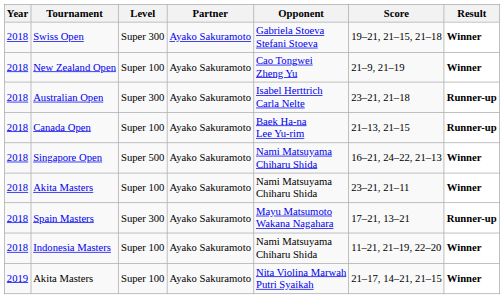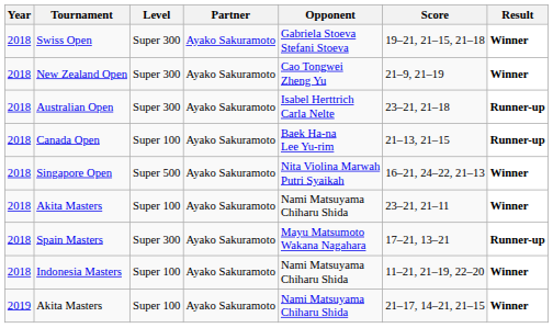 <table class="sortable wikitable" style="font-size: 90%;">
 <tr>
 <th>Year</th>
 <th>Tournament</th>
 <th>Level</th>
 <th>Partner</th>
 <th>Opponent</th>
 <th>Score</th>
 <th>Result</th>
 </tr>
 <tr>
 <td align="center"><a href='#'>2018</a></td>
 <td align="left"><a href='#'>Swiss Open</a></td>
 <td align="left">Super 300</td>
 <td align="left"> <a href='#'>Ayako Sakuramoto</a></td>
 <td align="left"> <a href='#'>Gabriela Stoeva</a><br> <a href='#'>Stefani Stoeva</a></td>
 <td align="left">19–21, 21–15, 21–18</td>
 <td style="text-align:left; background:white"> <strong>Winner</strong></td>
 </tr>
 <tr>
 <td align="center"><a href='#'>2018</a></td>
 <td align="left"><a href='#'>New Zealand Open</a></td>
-<td align="left">Super 100</td>
+<td align="left">Super 300</td>
 <td align="left"> Ayako Sakuramoto</td>
 <td align="left"> <a href='#'>Cao Tongwei</a><br> <a href='#'>Zheng Yu</a></td>
 <td align="left">21–9, 21–19</td>
 <td style="text-align:left; background:white"> <strong>Winner</strong></td>
 </tr>
 <tr>
 <td align="center"><a href='#'>2018</a></td>
 <td align="left"><a href='#'>Australian Open</a></td>
 <td align="left">Super 300</td>
 <td align="left"> Ayako Sakuramoto</td>
 <td align="left"> <a href='#'>Isabel Herttrich</a><br> <a href='#'>Carla Nelte</a></td>
 <td align="left">23–21, 21–18</td>
 <td style="text-align:left; background:white"> <strong>Runner-up</strong></td>
 </tr>
 <tr>
 <td align="center"><a href='#'>2018</a></td>
 <td align="left"><a href='#'>Canada Open</a></td>
 <td align="left">Super 100</td>
 <td align="left"> Ayako Sakuramoto</td>
 <td align="left"> <a href='#'>Baek Ha-na</a><br> <a href='#'>Lee Yu-rim</a></td>
 <td align="left">21–13, 21–15</td>
 <td style="text-align:left; background:white"> <strong>Runner-up</strong></td>
 </tr>
 <tr>
 <td align="center"><a href='#'>2018</a></td>
 <td align="left"><a href='#'>Singapore Open</a></td>
 <td align="left">Super 500</td>
 <td align="left"> Ayako Sakuramoto</td>
-<td align="left"> <a href='#'>Nami Matsuyama</a><br> <a href='#'>Chiharu Shida</a></td>
+<td align="left"> <a href='#'>Nita Violina Marwah</a><br> <a href='#'>Putri Syaikah</a></td>
 <td align="left">16–21, 24–22, 21–13</td>
 <td style="text-align:left; background:white"> <strong>Winner</strong></td>
 </tr>
 <tr>
 <td align="center"><a href='#'>2018</a></td>
 <td align="left"><a href='#'>Akita Masters</a></td>
 <td align="left">Super 100</td>
 <td align="left"> Ayako Sakuramoto</td>
 <td align="left"> Nami Matsuyama<br> Chiharu Shida</td>
 <td align="left">23–21, 21–11</td>
 <td style="text-align:left; background:white"> <strong>Winner</strong></td>
 </tr>
 <tr>
 <td align="center"><a href='#'>2018</a></td>
 <td align="left"><a href='#'>Spain Masters</a></td>
 <td align="left">Super 300</td>
 <td align="left"> Ayako Sakuramoto</td>
 <td align="left"> <a href='#'>Mayu Matsumoto</a><br> <a href='#'>Wakana Nagahara</a></td>
 <td align="left">17–21, 13–21</td>
 <td style="text-align:left; background:white"> <strong>Runner-up</strong></td>
 </tr>
 <tr>
 <td align="center"><a href='#'>2018</a></td>
 <td align="left"><a href='#'>Indonesia Masters</a></td>
 <td align="left">Super 100</td>
 <td align="left"> Ayako Sakuramoto</td>
 <td align="left"> Nami Matsuyama<br> Chiharu Shida</td>
 <td align="left">11–21, 21–19, 22–20</td>
 <td style="text-align:left; background:white"> <strong>Winner</strong></td>
 </tr>
 <tr>
 <td align="center"><a href='#'>2019</a></td>
 <td align="left">Akita Masters</td>
 <td align="left">Super 100</td>
 <td align="left"> Ayako Sakuramoto</td>
-<td align="left"> <a href='#'>Nita Violina Marwah</a><br> <a href='#'>Putri Syaikah</a></td>
+<td align="left"> <a href='#'>Nami Matsuyama</a><br> <a href='#'>Chiharu Shida</a></td>
 <td align="left">21–17, 14–21, 21–15</td>
 <td style="text-align:left; background:white"> <strong>Winner</strong></td>
 </tr>
 </table>
